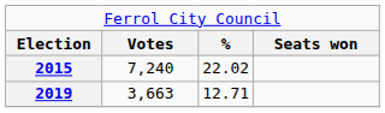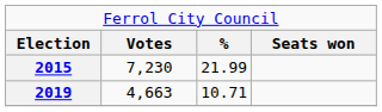 <table class="wikitable" style="text-align:center;">
 <tr>
 <td colspan="8"><a href='#'>Ferrol City Council</a></td>
 </tr>
 <tr>
 <th width="75px">Election</th>
 <th width="75px">Votes</th>
 <th width="35px">%</th>
 <th width="100px">Seats won</th>
 </tr>
 <tr>
 <th><a href='#'>2015</a></th>
-<td>7,240</td>
-<td>22.02</td>
+<td>7,230</td>
+<td>21.99</td>
 <td></td>
 </tr>
 <tr>
 <th><a href='#'>2019</a></th>
-<td>3,663</td>
-<td>12.71</td>
+<td>4,663</td>
+<td>10.71</td>
 <td></td>
 </tr>
 <tr>
 </tr>
 </table>
